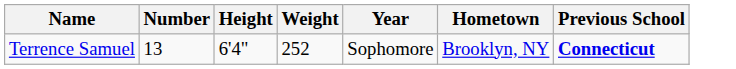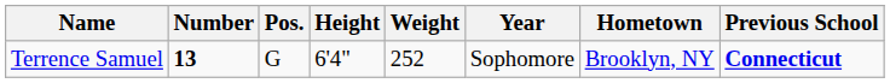 <table class="wikitable sortable" border="1">
 <tr>
 <th>Name</th>
 <th>Number</th>
+<th>Pos.</th>
 <th>Height</th>
 <th>Weight</th>
 <th>Year</th>
 <th>Hometown</th>
 <th class="unsortable">Previous School</th>
 </tr>
 <tr>
 <td><a href='#'>Terrence Samuel</a></td>
-<td>13</td>
+<td><strong>13</strong></td>
+<td>G</td>
 <td>6'4"</td>
 <td>252</td>
 <td>Sophomore</td>
 <td><a href='#'>Brooklyn, NY</a></td>
 <td><strong><a href='#'>Connecticut</a></strong></td>
 </tr>
 </table>
